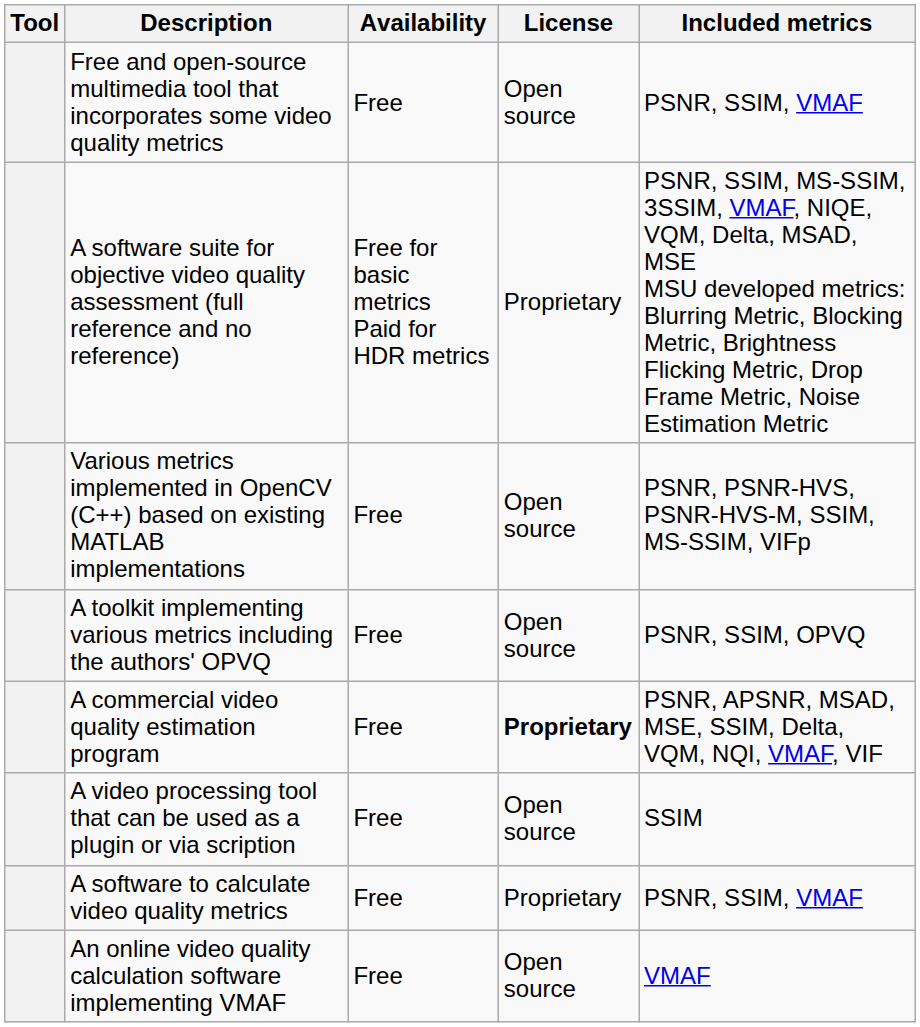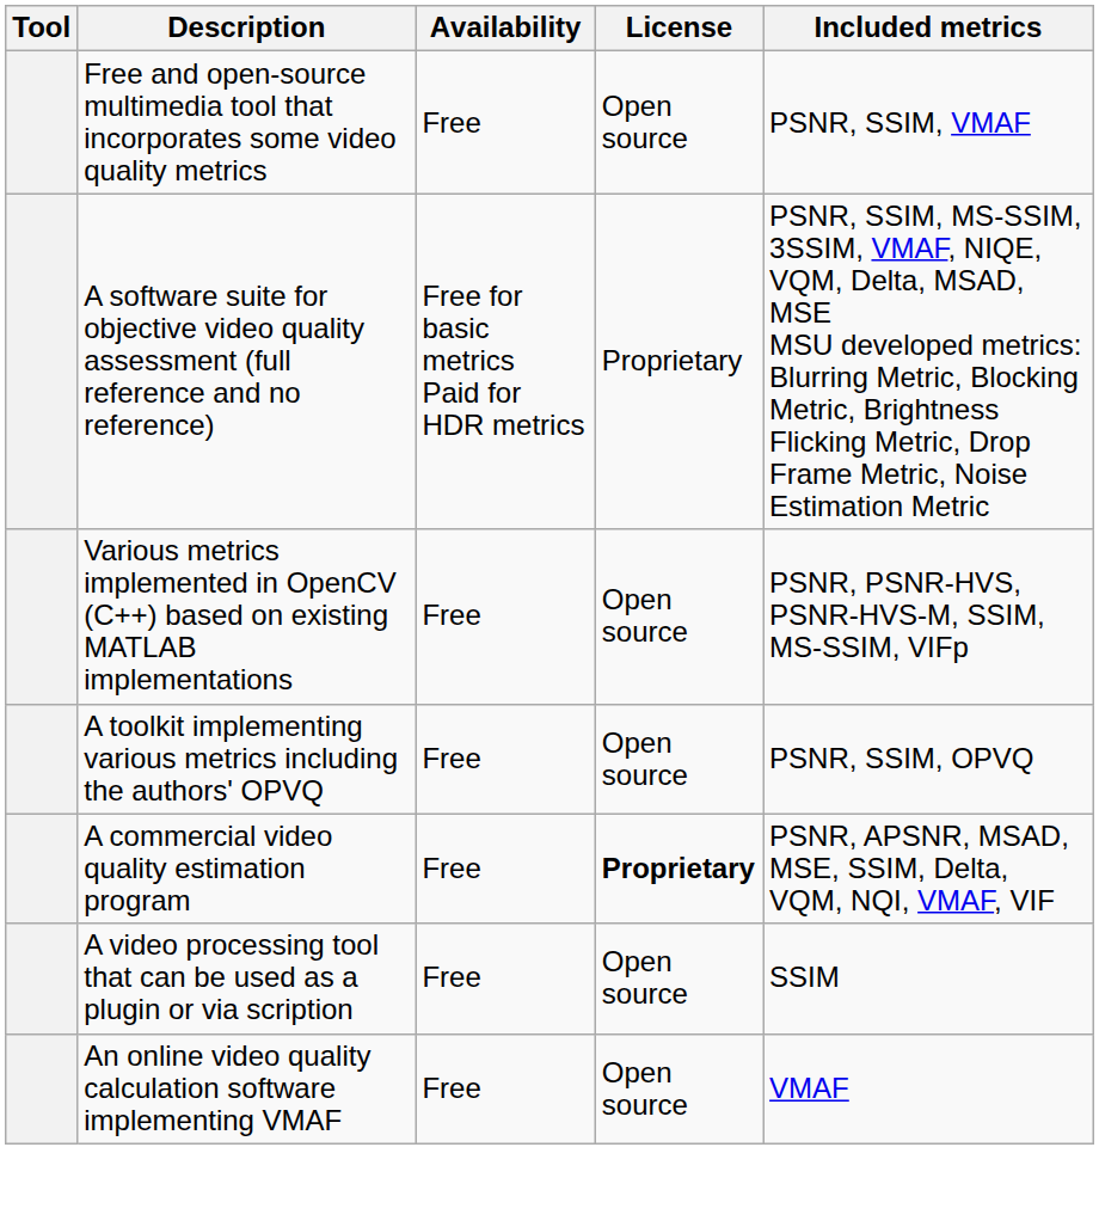 <table class="wikitable">
 <tr>
 <th>Tool</th>
 <th>Description</th>
 <th>Аvailability</th>
 <th>License</th>
 <th>Included metrics</th>
 </tr>
 <tr>
 <th></th>
 <td>Free and open-source multimedia tool that incorporates some video quality metrics</td>
 <td>Free</td>
 <td>Open source</td>
 <td>PSNR, SSIM, <a href='#'>VMAF</a></td>
 </tr>
 <tr>
 <th></th>
 <td>A software suite for objective video quality assessment (full reference and no reference)</td>
 <td>Free for basic metrics<br>Paid for HDR metrics</td>
 <td>Proprietary</td>
 <td>PSNR, SSIM, MS-SSIM, 3SSIM, <a href='#'>VMAF</a>, NIQE, VQM, Delta, MSAD, MSE<br>MSU developed metrics: Blurring Metric, Blocking Metric, Brightness Flicking Metric, Drop Frame Metric, Noise Estimation Metric</td>
 </tr>
 <tr>
 <th></th>
 <td>Various metrics implemented in OpenCV (C++) based on existing MATLAB implementations</td>
 <td>Free</td>
 <td>Open source</td>
 <td>PSNR, PSNR-HVS, PSNR-HVS-M, SSIM, MS-SSIM, VIFp</td>
 </tr>
 <tr>
 <th></th>
 <td>A toolkit implementing various metrics including the authors' OPVQ</td>
 <td>Free</td>
 <td>Open source</td>
 <td>PSNR, SSIM, OPVQ</td>
 </tr>
 <tr>
 <th></th>
 <td>A commercial video quality estimation program</td>
 <td>Free</td>
 <td><strong>Proprietary</strong></td>
 <td>PSNR, APSNR, MSAD, MSE, SSIM, Delta, VQM, NQI, <a href='#'>VMAF</a>, VIF</td>
 </tr>
 <tr>
 <th></th>
 <td>A video processing tool that can be used as a plugin or via scription</td>
 <td>Free</td>
 <td>Open source</td>
 <td>SSIM</td>
 </tr>
 <tr>
 <th></th>
-<td>A software to calculate video quality metrics</td>
-<td>Free</td>
-<td>Proprietary</td>
-<td>PSNR, SSIM, <a href='#'>VMAF</a></td>
-</tr>
-<tr>
-<th></th>
 <td>An online video quality calculation software implementing VMAF</td>
 <td>Free</td>
 <td>Open source</td>
 <td><a href='#'>VMAF</a></td>
 </tr>
 </table>
